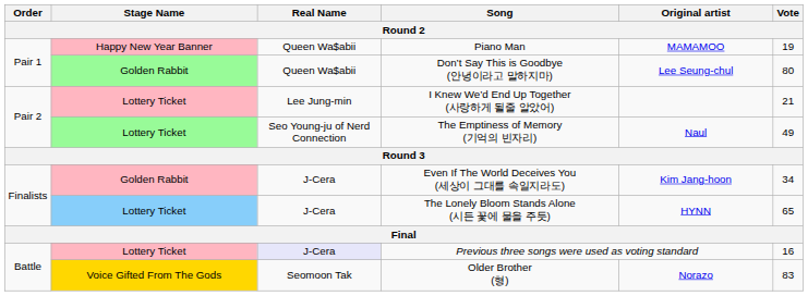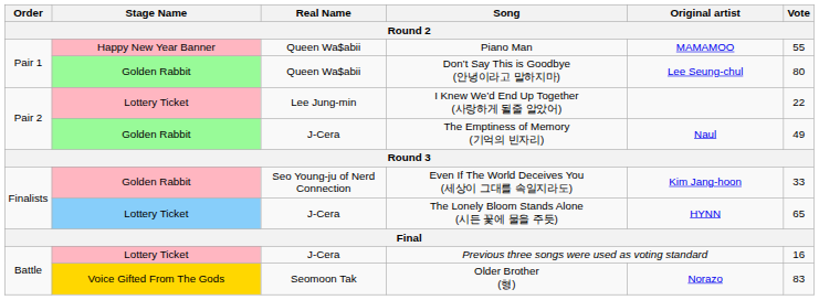 <table class="wikitable" style="text-align:center; width:95%;">
 <tr>
 <th style="width:1%">Order</th>
 <th style="width:20%;">Stage Name</th>
 <th style="width:12%">Real Name</th>
 <th style="width:23%;">Song</th>
 <th style="width:15%;">Original artist</th>
 <th style="width:1%;">Vote</th>
 </tr>
 <tr>
 <th colspan=6>Round 2</th>
 </tr>
 <tr>
 <td rowspan=2>Pair 1</td>
 <td bgcolor="lightpink">Happy New Year Banner</td>
 <td>Queen Wa$abii</td>
 <td>Piano Man</td>
 <td><a href='#'>MAMAMOO</a></td>
-<td>19</td>
+<td>55</td>
 </tr>
 <tr>
 <td bgcolor="palegreen">Golden Rabbit</td>
 <td>Queen Wa$abii</td>
 <td>Don’t Say This is Goodbye<br>(안녕이라고 말하지마)</td>
 <td><a href='#'>Lee Seung-chul</a></td>
 <td>80</td>
 </tr>
 <tr>
 <td rowspan=2>Pair 2</td>
 <td bgcolor="lightpink">Lottery Ticket</td>
 <td>Lee Jung-min</td>
 <td>I Knew We’d End Up Together<br>(사랑하게 될줄 알았어)</td>
 <td></td>
-<td>21</td>
+<td>22</td>
 </tr>
 <tr>
-<td bgcolor="palegreen">Lottery Ticket</td>
-<td>Seo Young-ju of Nerd Connection</td>
+<td bgcolor="palegreen">Golden Rabbit</td>
+<td>J-Cera</td>
 <td>The Emptiness of Memory<br>(기억의 빈자리)</td>
 <td><a href='#'>Naul</a></td>
 <td>49</td>
 </tr>
 <tr>
 <th colspan=6>Round 3</th>
 </tr>
 <tr>
 <td rowspan=2>Finalists</td>
 <td bgcolor="lightpink">Golden Rabbit</td>
-<td>J-Cera</td>
+<td>Seo Young-ju of Nerd Connection</td>
 <td>Even If The World Deceives You<br>(세상이 그대를 속일지라도)</td>
 <td><a href='#'>Kim Jang-hoon</a></td>
-<td>34</td>
+<td>33</td>
 </tr>
 <tr>
 <td bgcolor="lightskyblue">Lottery Ticket</td>
 <td>J-Cera</td>
 <td>The Lonely Bloom Stands Alone<br>(시든 꽃에 물을 주듯)</td>
 <td><a href='#'>HYNN</a></td>
 <td>65</td>
 </tr>
 <tr>
 <th colspan=6>Final</th>
 </tr>
 <tr>
 <td rowspan=2>Battle</td>
 <td bgcolor="lightpink">Lottery Ticket</td>
-<td style="background: lavender;">J-Cera</td>
+<td>J-Cera</td>
 <td colspan=2><em>Previous three songs were used as voting standard</em></td>
 <td>16</td>
 </tr>
 <tr>
 <td bgcolor="gold">Voice Gifted From The Gods</td>
 <td>Seomoon Tak</td>
 <td>Older Brother<br>(형)</td>
 <td><a href='#'>Norazo</a></td>
 <td>83</td>
 </tr>
 </table>
